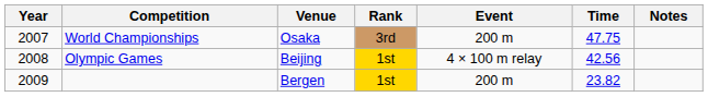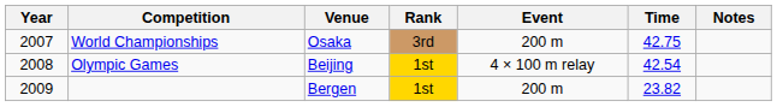 <table class="wikitable" width=58% style="font-size:90%; text-align:center;">
 <tr>
 <th>Year</th>
 <th>Competition</th>
 <th>Venue</th>
 <th>Rank</th>
 <th>Event</th>
 <th>Time</th>
 <th>Notes</th>
 </tr>
 <tr>
 <td>2007</td>
 <td align=left><a href='#'>World Championships</a></td>
 <td align=left> <a href='#'>Osaka</a></td>
 <td bgcolor=cc9966>3rd</td>
 <td>200 m</td>
-<td><a href='#'>47.75</a></td>
+<td><a href='#'>42.75</a></td>
 <td></td>
 </tr>
 <tr>
 <td>2008</td>
 <td align=left><a href='#'>Olympic Games</a></td>
 <td align=left> <a href='#'>Beijing</a></td>
 <td bgcolor=gold>1st</td>
 <td>4 × 100 m relay</td>
-<td><a href='#'>42.56</a></td>
+<td><a href='#'>42.54</a></td>
 <td></td>
 </tr>
 <tr>
 <td>2009</td>
 <td align=left></td>
 <td align=left> <a href='#'>Bergen</a></td>
 <td bgcolor=gold>1st</td>
 <td>200 m</td>
 <td><a href='#'>23.82</a></td>
 <td></td>
 </tr>
 </table>
